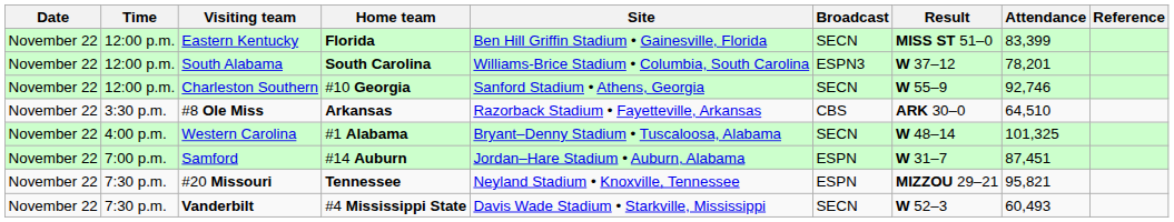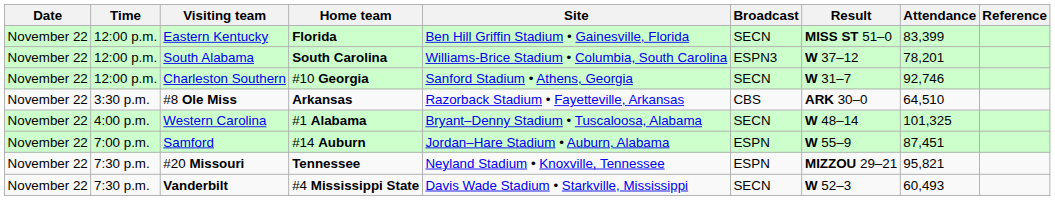 <table class="wikitable" style="font-size:95%;">
 <tr>
 <th>Date</th>
 <th>Time</th>
 <th>Visiting team</th>
 <th>Home team</th>
 <th>Site</th>
 <th>Broadcast</th>
 <th>Result</th>
 <th>Attendance</th>
 <th class="unsortable">Reference</th>
 </tr>
 <tr bgcolor=ccffcc>
 <td>November 22</td>
 <td>12:00 p.m.</td>
 <td><a href='#'>Eastern Kentucky</a></td>
 <td><strong>Florida</strong></td>
 <td><a href='#'>Ben Hill Griffin Stadium</a> • <a href='#'>Gainesville, Florida</a></td>
 <td>SECN</td>
 <td><strong>MISS ST</strong> 51–0</td>
 <td>83,399</td>
 <td></td>
 </tr>
 <tr bgcolor=ccffcc>
 <td>November 22</td>
 <td>12:00 p.m.</td>
 <td><a href='#'>South Alabama</a></td>
 <td><strong>South Carolina</strong></td>
 <td><a href='#'>Williams-Brice Stadium</a> • <a href='#'>Columbia, South Carolina</a></td>
 <td>ESPN3</td>
 <td><strong>W</strong> 37–12</td>
 <td>78,201</td>
 <td></td>
 </tr>
 <tr bgcolor=ccffcc>
 <td>November 22</td>
 <td>12:00 p.m.</td>
 <td><a href='#'>Charleston Southern</a></td>
 <td>#10 <strong>Georgia</strong></td>
 <td><a href='#'>Sanford Stadium</a> • <a href='#'>Athens, Georgia</a></td>
 <td>SECN</td>
-<td><strong>W</strong> 55–9</td>
+<td><strong>W</strong> 31–7</td>
 <td>92,746</td>
 <td></td>
 </tr>
 <tr bgcolor=>
 <td>November 22</td>
 <td>3:30 p.m.</td>
 <td>#8 <strong>Ole Miss</strong></td>
 <td><strong>Arkansas</strong></td>
 <td><a href='#'>Razorback Stadium</a> • <a href='#'>Fayetteville, Arkansas</a></td>
 <td>CBS</td>
 <td><strong>ARK</strong> 30–0</td>
 <td>64,510</td>
 <td></td>
 </tr>
 <tr bgcolor=ccffcc>
 <td>November 22</td>
 <td>4:00 p.m.</td>
 <td><a href='#'>Western Carolina</a></td>
 <td>#1 <strong>Alabama</strong></td>
 <td><a href='#'>Bryant–Denny Stadium</a> • <a href='#'>Tuscaloosa, Alabama</a></td>
 <td>SECN</td>
 <td><strong>W</strong> 48–14</td>
 <td>101,325</td>
 <td></td>
 </tr>
 <tr bgcolor=ccffcc>
 <td>November 22</td>
 <td>7:00 p.m.</td>
 <td><a href='#'>Samford</a></td>
 <td>#14 <strong>Auburn</strong></td>
 <td><a href='#'>Jordan–Hare Stadium</a> • <a href='#'>Auburn, Alabama</a></td>
 <td>ESPN</td>
-<td><strong>W</strong> 31–7</td>
+<td><strong>W</strong> 55–9</td>
 <td>87,451</td>
 <td></td>
 </tr>
 <tr bgcolor=>
 <td>November 22</td>
 <td>7:30 p.m.</td>
 <td>#20 <strong>Missouri</strong></td>
 <td><strong>Tennessee</strong></td>
 <td><a href='#'>Neyland Stadium</a> • <a href='#'>Knoxville, Tennessee</a></td>
 <td>ESPN</td>
 <td><strong>MIZZOU</strong> 29–21</td>
 <td>95,821</td>
 <td></td>
 </tr>
 <tr bgcolor=>
 <td>November 22</td>
 <td>7:30 p.m.</td>
 <td><strong>Vanderbilt</strong></td>
 <td>#4 <strong>Mississippi State</strong></td>
 <td><a href='#'>Davis Wade Stadium</a> • <a href='#'>Starkville, Mississippi</a></td>
 <td>SECN</td>
 <td><strong>W</strong> 52–3</td>
 <td>60,493</td>
 <td></td>
 </tr>
 </table>
